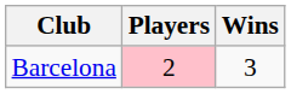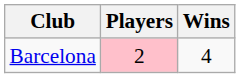 <table class="wikitable">
 <tr>
 <th>Club</th>
 <th>Players</th>
 <th>Wins</th>
 </tr>
 <tr>
 <td> <a href='#'>Barcelona</a></td>
 <td align=center style="background: pink;">2</td>
-<td align=center>3</td>
+<td align=center>4</td>
 </tr>
 </table>
